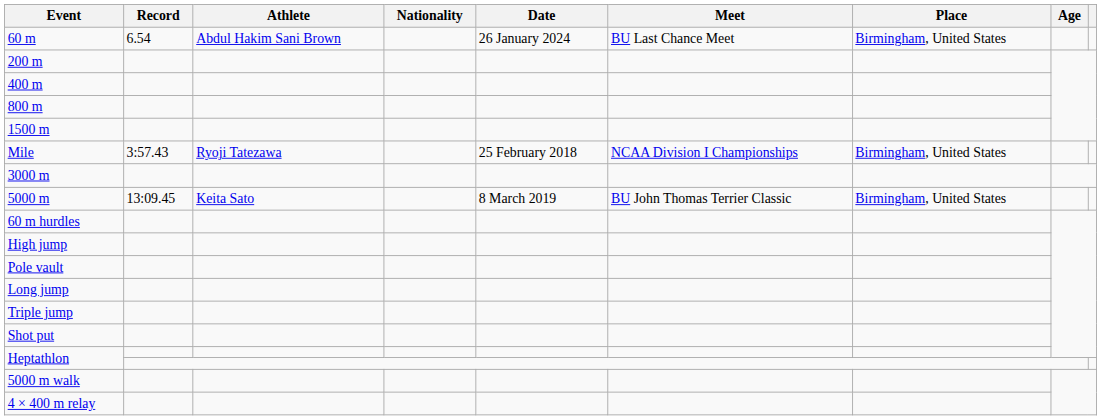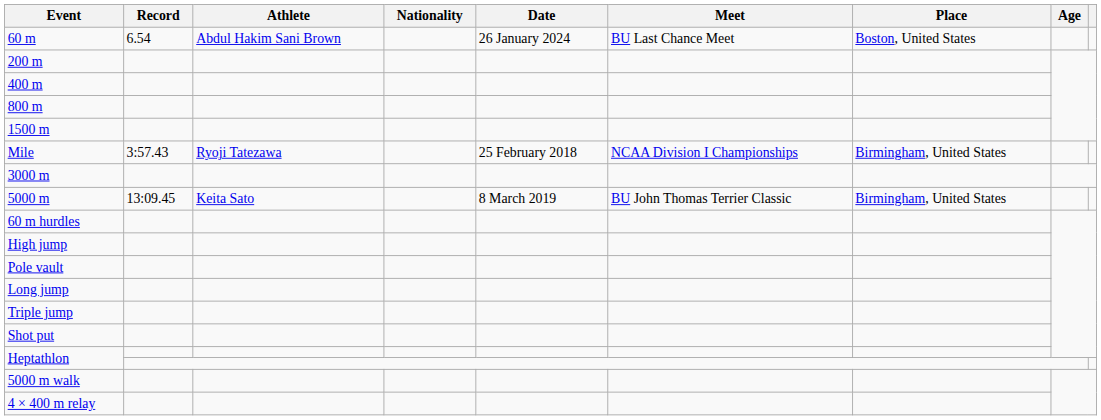 <table class="wikitable" style="font-size:95%; width: 95%;">
 <tr>
 <th>Event</th>
 <th>Record</th>
 <th>Athlete</th>
 <th>Nationality</th>
 <th>Date</th>
 <th>Meet</th>
 <th>Place</th>
 <th>Age</th>
 <th></th>
 </tr>
 <tr>
 <td><a href='#'>60 m</a></td>
 <td>6.54</td>
 <td><a href='#'>Abdul Hakim Sani Brown</a></td>
 <td></td>
 <td>26 January 2024</td>
 <td><a href='#'>BU</a> Last Chance Meet</td>
-<td><a href='#'>Birmingham</a>, United States</td>
+<td><a href='#'>Boston</a>, United States</td>
 <td></td>
 <td></td>
 </tr>
 <tr>
 <td><a href='#'>200 m</a></td>
 <td></td>
 <td></td>
 <td></td>
 <td></td>
 <td></td>
 <td></td>
 </tr>
 <tr>
 <td><a href='#'>400 m</a></td>
 <td></td>
 <td></td>
 <td></td>
 <td></td>
 <td></td>
 <td></td>
 </tr>
 <tr>
 <td><a href='#'>800 m</a></td>
 <td></td>
 <td></td>
 <td></td>
 <td></td>
 <td></td>
 <td></td>
 </tr>
 <tr>
 <td><a href='#'>1500 m</a></td>
 <td></td>
 <td></td>
 <td></td>
 <td></td>
 <td></td>
 <td></td>
 </tr>
 <tr>
 <td><a href='#'>Mile</a></td>
 <td>3:57.43</td>
 <td><a href='#'>Ryoji Tatezawa</a></td>
 <td></td>
 <td>25 February 2018</td>
 <td><a href='#'>NCAA Division I Championships</a></td>
 <td><a href='#'>Birmingham</a>, United States</td>
 <td></td>
 <td></td>
 </tr>
 <tr>
 <td><a href='#'>3000 m</a></td>
 <td></td>
 <td></td>
 <td></td>
 <td></td>
 <td></td>
 <td></td>
 </tr>
 <tr>
 <td><a href='#'>5000 m</a></td>
 <td>13:09.45</td>
 <td><a href='#'>Keita Sato</a></td>
 <td></td>
 <td>8 March 2019</td>
 <td><a href='#'>BU</a> John Thomas Terrier Classic</td>
 <td><a href='#'>Birmingham</a>, United States</td>
 <td></td>
 <td></td>
 </tr>
 <tr>
 <td><a href='#'>60 m hurdles</a></td>
 <td></td>
 <td></td>
 <td></td>
 <td></td>
 <td></td>
 <td></td>
 </tr>
 <tr>
 <td><a href='#'>High jump</a></td>
 <td></td>
 <td></td>
 <td></td>
 <td></td>
 <td></td>
 <td></td>
 </tr>
 <tr>
 <td><a href='#'>Pole vault</a></td>
 <td></td>
 <td></td>
 <td></td>
 <td></td>
 <td></td>
 <td></td>
 </tr>
 <tr>
 <td><a href='#'>Long jump</a></td>
 <td></td>
 <td></td>
 <td></td>
 <td></td>
 <td></td>
 <td></td>
 </tr>
 <tr>
 <td><a href='#'>Triple jump</a></td>
 <td></td>
 <td></td>
 <td></td>
 <td></td>
 <td></td>
 <td></td>
 </tr>
 <tr>
 <td><a href='#'>Shot put</a></td>
 <td></td>
 <td></td>
 <td></td>
 <td></td>
 <td></td>
 <td></td>
 </tr>
 <tr>
 <td rowspan=2><a href='#'>Heptathlon</a></td>
 <td></td>
 <td></td>
 <td></td>
 <td></td>
 <td></td>
 <td></td>
 </tr>
 <tr>
 <td colspan=7></td>
 <td></td>
 </tr>
 <tr>
 <td><a href='#'>5000 m walk</a></td>
 <td></td>
 <td></td>
 <td></td>
 <td></td>
 <td></td>
 <td></td>
 </tr>
 <tr>
 <td><a href='#'>4 × 400 m relay</a></td>
 <td></td>
 <td></td>
 <td></td>
 <td></td>
 <td></td>
 <td></td>
 </tr>
 </table>
